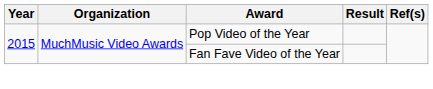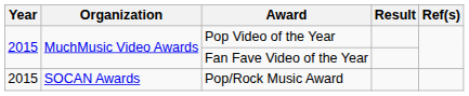 <table class="wikitable plainrowheaders">
 <tr align=center>
 <th scope="col">Year</th>
 <th scope="col">Organization</th>
 <th scope="col">Award</th>
 <th scope="col">Result</th>
 <th scope="col">Ref(s)</th>
 </tr>
 <tr>
 <td rowspan="2"><a href='#'>2015</a></td>
 <td rowspan="2"><a href='#'>MuchMusic Video Awards</a></td>
 <td>Pop Video of the Year</td>
 <td></td>
 <td style="text-align:center;" rowspan="2"></td>
 </tr>
 <tr>
 <td>Fan Fave Video of the Year</td>
 <td></td>
 </tr>
+<tr>
+<td>2015</td>
+<td><a href='#'>SOCAN Awards</a></td>
+<td>Pop/Rock Music Award</td>
+<td></td>
+<td style="text-align:center;"></td>
+</tr>
 </table>
